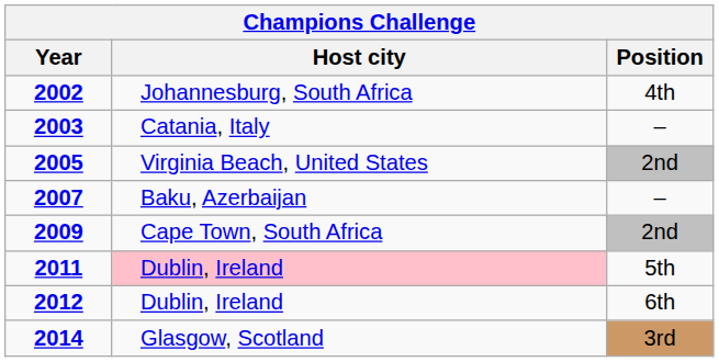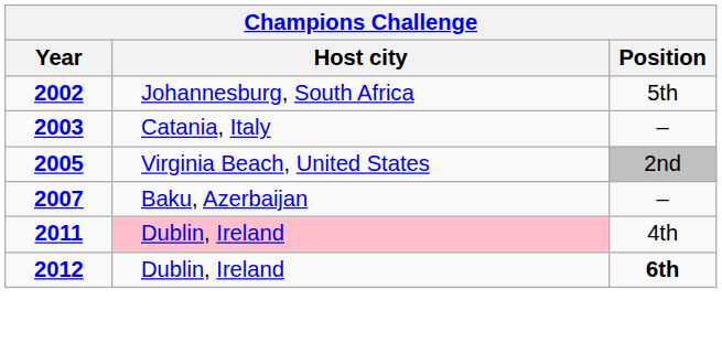 <table class="wikitable" style="text-align: center;">
 <tr>
 <th colspan=3 style="background-color: ;"><strong><a href='#'>Champions Challenge</a></strong></th>
 </tr>
 <tr>
 <th style="width: 70px;">Year</th>
 <th style="width: 350px;">Host city</th>
 <th style="width: 70px;">Position</th>
 </tr>
 <tr>
 <td><strong><a href='#'>2002</a></strong></td>
 <td style="text-align: left; padding-left: 20px;"> <a href='#'>Johannesburg</a>, <a href='#'>South Africa</a></td>
-<td>4th</td>
+<td>5th</td>
 </tr>
 <tr>
 <td><strong><a href='#'>2003</a></strong></td>
 <td style="text-align: left; padding-left: 20px;"> <a href='#'>Catania</a>, <a href='#'>Italy</a></td>
 <td>–</td>
 </tr>
 <tr>
 <td><strong><a href='#'>2005</a></strong></td>
 <td style="text-align: left; padding-left: 20px;"> <a href='#'>Virginia Beach</a>, <a href='#'>United States</a></td>
 <td style="background-color: silver;">2nd</td>
 </tr>
 <tr>
 <td><strong><a href='#'>2007</a></strong></td>
 <td style="text-align: left; padding-left: 20px;"> <a href='#'>Baku</a>, <a href='#'>Azerbaijan</a></td>
 <td>–</td>
 </tr>
 <tr>
-<td><strong><a href='#'>2009</a></strong></td>
-<td style="text-align: left; padding-left: 20px;"> <a href='#'>Cape Town</a>, <a href='#'>South Africa</a></td>
-<td style="background-color: silver;">2nd</td>
-</tr>
-<tr>
 <td><strong><a href='#'>2011</a></strong></td>
 <td style="background: pink; text-align: left; padding-left: 20px;"> <a href='#'>Dublin</a>, <a href='#'>Ireland</a></td>
-<td>5th</td>
+<td>4th</td>
 </tr>
 <tr>
 <td><strong><a href='#'>2012</a></strong></td>
 <td style="text-align: left; padding-left: 20px;"> <a href='#'>Dublin</a>, <a href='#'>Ireland</a></td>
-<td>6th</td>
-</tr>
-<tr>
-<td><strong><a href='#'>2014</a></strong></td>
-<td style="text-align: left; padding-left: 20px;"> <a href='#'>Glasgow</a>, <a href='#'>Scotland</a></td>
-<td style="background-color: #cc9966;">3rd</td>
+<td><strong>6th</strong></td>
 </tr>
 </table>
